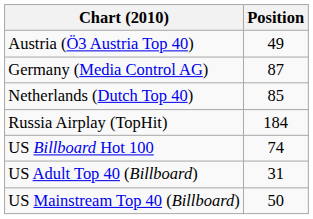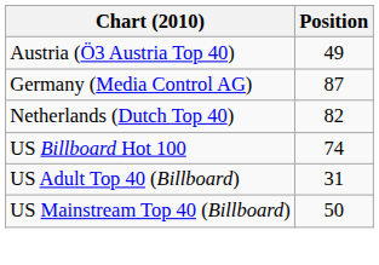 <table class="wikitable">
 <tr>
 <th>Chart (2010)</th>
 <th>Position</th>
 </tr>
 <tr>
 <td>Austria (<a href='#'>Ö3 Austria Top 40</a>)</td>
 <td align="center">49</td>
 </tr>
 <tr>
 <td>Germany (<a href='#'>Media Control AG</a>)</td>
 <td align="center">87</td>
 </tr>
 <tr>
 <td>Netherlands (<a href='#'>Dutch Top 40</a>)</td>
-<td align="center">85</td>
-</tr>
-<tr>
-<td>Russia Airplay (TopHit)</td>
-<td style="text-align:center;">184</td>
+<td align="center">82</td>
 </tr>
 <tr>
 <td>US <a href='#'><em>Billboard</em> Hot 100</a></td>
 <td style="text-align:center;">74</td>
 </tr>
 <tr>
 <td>US <a href='#'>Adult Top 40</a> (<em>Billboard</em>)</td>
 <td style="text-align:center;">31</td>
 </tr>
 <tr>
 <td>US <a href='#'>Mainstream Top 40</a> (<em>Billboard</em>)</td>
 <td style="text-align:center;">50</td>
 </tr>
 </table>
